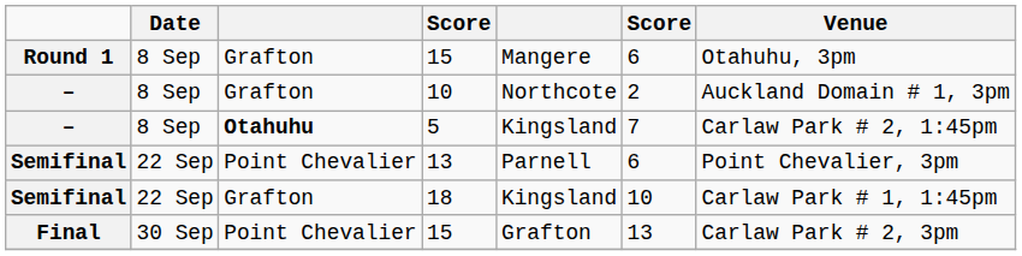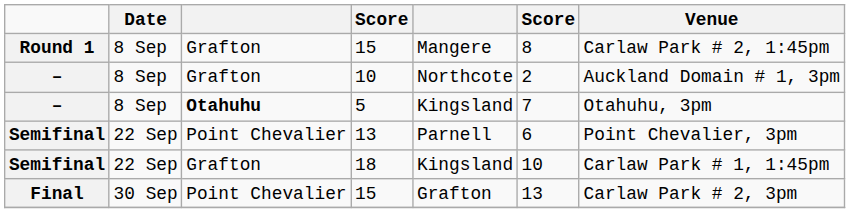 <table class="wikitable mw-collapsible">
 <tr>
 <td></td>
 <th scope="col">Date</th>
 <th scope="col"></th>
 <th scope="col">Score</th>
 <th scope="col"></th>
 <th scope="col">Score</th>
 <th scope="col">Venue</th>
 </tr>
 <tr>
 <th scope="row">Round 1</th>
 <td>8 Sep</td>
 <td>Grafton</td>
 <td>15</td>
 <td>Mangere</td>
-<td>6</td>
-<td>Otahuhu, 3pm</td>
+<td>8</td>
+<td>Carlaw Park # 2, 1:45pm</td>
 </tr>
 <tr>
 <th scope="row">–</th>
 <td>8 Sep</td>
 <td>Grafton</td>
 <td>10</td>
 <td>Northcote</td>
 <td>2</td>
 <td>Auckland Domain # 1, 3pm</td>
 </tr>
 <tr>
 <th scope="row">–</th>
 <td>8 Sep</td>
 <td><strong>Otahuhu</strong></td>
 <td>5</td>
 <td>Kingsland</td>
 <td>7</td>
-<td>Carlaw Park # 2, 1:45pm</td>
+<td>Otahuhu, 3pm</td>
 </tr>
 <tr>
 <th scope="row">Semifinal</th>
 <td>22 Sep</td>
 <td>Point Chevalier</td>
 <td>13</td>
 <td>Parnell</td>
 <td>6</td>
 <td>Point Chevalier, 3pm</td>
 </tr>
 <tr>
 <th scope="row">Semifinal</th>
 <td>22 Sep</td>
 <td>Grafton</td>
 <td>18</td>
 <td>Kingsland</td>
 <td>10</td>
 <td>Carlaw Park # 1, 1:45pm</td>
 </tr>
 <tr>
 <th scope="row">Final</th>
 <td>30 Sep</td>
 <td>Point Chevalier</td>
 <td>15</td>
 <td>Grafton</td>
 <td>13</td>
 <td>Carlaw Park # 2, 3pm</td>
 </tr>
 <tr>
 </tr>
 </table>
